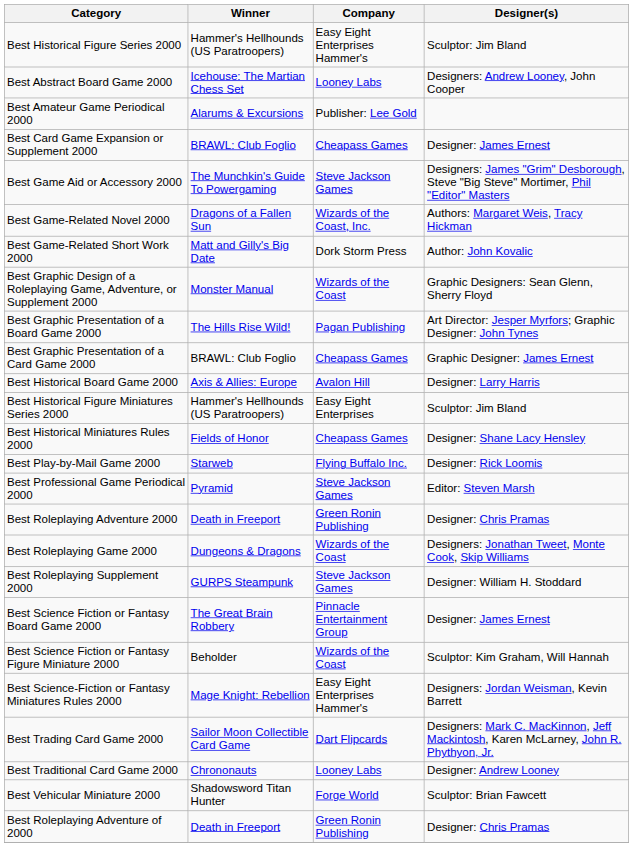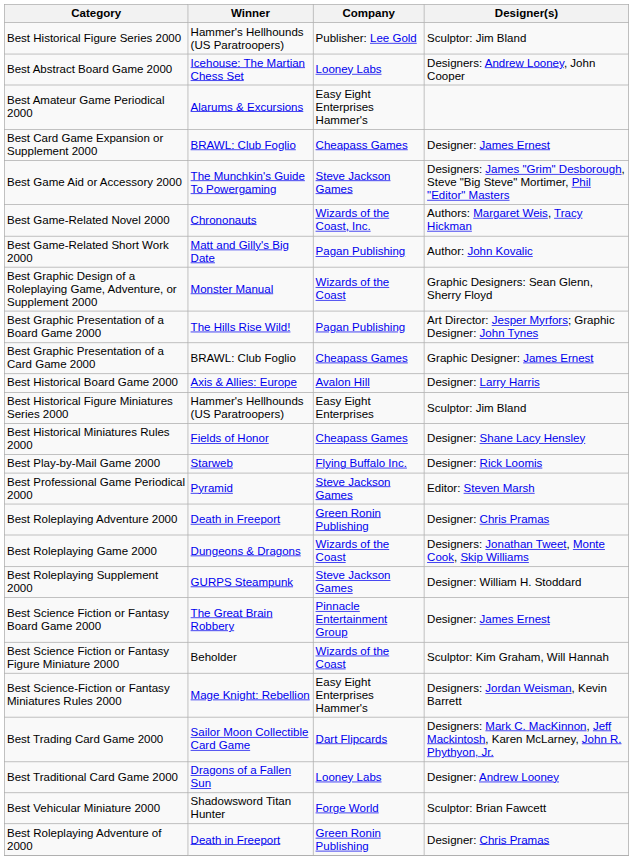 <table class="wikitable">
 <tr>
 <th>Category</th>
 <th>Winner</th>
 <th>Company</th>
 <th>Designer(s)</th>
 </tr>
 <tr>
 <td>Best Historical Figure Series 2000</td>
 <td>Hammer's Hellhounds (US Paratroopers)</td>
-<td>Easy Eight Enterprises Hammer's</td>
+<td>Publisher: <a href='#'>Lee Gold</a></td>
 <td>Sculptor: Jim Bland</td>
 </tr>
 <tr>
 <td>Best Abstract Board Game 2000</td>
 <td><a href='#'>Icehouse: The Martian Chess Set</a></td>
 <td><a href='#'>Looney Labs</a></td>
 <td>Designers: <a href='#'>Andrew Looney</a>, John Cooper</td>
 </tr>
 <tr>
 <td>Best Amateur Game Periodical 2000</td>
 <td><a href='#'>Alarums & Excursions</a></td>
-<td>Publisher: <a href='#'>Lee Gold</a></td>
+<td>Easy Eight Enterprises Hammer's</td>
 <td></td>
 </tr>
 <tr>
 <td>Best Card Game Expansion or Supplement 2000</td>
 <td><a href='#'>BRAWL: Club Foglio</a></td>
 <td><a href='#'>Cheapass Games</a></td>
 <td>Designer: <a href='#'>James Ernest</a></td>
 </tr>
 <tr>
 <td>Best Game Aid or Accessory 2000</td>
 <td><a href='#'>The Munchkin's Guide To Powergaming</a></td>
 <td><a href='#'>Steve Jackson Games</a></td>
 <td>Designers: <a href='#'>James "Grim" Desborough</a>, Steve "Big Steve" Mortimer, <a href='#'>Phil "Editor" Masters</a></td>
 </tr>
 <tr>
 <td>Best Game-Related Novel 2000</td>
-<td><a href='#'>Dragons of a Fallen Sun</a></td>
+<td><a href='#'>Chrononauts</a></td>
 <td><a href='#'>Wizards of the Coast, Inc.</a></td>
 <td>Authors: <a href='#'>Margaret Weis</a>, <a href='#'>Tracy Hickman</a></td>
 </tr>
 <tr>
 <td>Best Game-Related Short Work 2000</td>
 <td><a href='#'>Matt and Gilly's Big Date</a></td>
-<td>Dork Storm Press</td>
+<td><a href='#'>Pagan Publishing</a></td>
 <td>Author: <a href='#'>John Kovalic</a></td>
 </tr>
 <tr>
 <td>Best Graphic Design of a Roleplaying Game, Adventure, or Supplement 2000</td>
 <td><a href='#'>Monster Manual</a></td>
 <td><a href='#'>Wizards of the Coast</a></td>
 <td>Graphic Designers: Sean Glenn, Sherry Floyd</td>
 </tr>
 <tr>
 <td>Best Graphic Presentation of a Board Game 2000</td>
 <td><a href='#'>The Hills Rise Wild!</a></td>
 <td><a href='#'>Pagan Publishing</a></td>
 <td>Art Director: <a href='#'>Jesper Myrfors</a>; Graphic Designer: <a href='#'>John Tynes</a></td>
 </tr>
 <tr>
 <td>Best Graphic Presentation of a Card Game 2000</td>
 <td>BRAWL: Club Foglio</td>
 <td><a href='#'>Cheapass Games</a></td>
 <td>Graphic Designer: <a href='#'>James Ernest</a></td>
 </tr>
 <tr>
 <td>Best Historical Board Game 2000</td>
 <td><a href='#'>Axis & Allies: Europe</a></td>
 <td><a href='#'>Avalon Hill</a></td>
 <td>Designer: <a href='#'>Larry Harris</a></td>
 </tr>
 <tr>
 <td>Best Historical Figure Miniatures Series 2000</td>
 <td>Hammer's Hellhounds (US Paratroopers)</td>
 <td>Easy Eight Enterprises</td>
 <td>Sculptor: Jim Bland</td>
 </tr>
 <tr>
 <td>Best Historical Miniatures Rules 2000</td>
 <td><a href='#'>Fields of Honor</a></td>
 <td><a href='#'>Cheapass Games</a></td>
 <td>Designer: <a href='#'>Shane Lacy Hensley</a></td>
 </tr>
 <tr>
 <td>Best Play-by-Mail Game 2000</td>
 <td><a href='#'>Starweb</a></td>
 <td><a href='#'>Flying Buffalo Inc.</a></td>
 <td>Designer: <a href='#'>Rick Loomis</a></td>
 </tr>
 <tr>
 <td>Best Professional Game Periodical 2000</td>
 <td><a href='#'>Pyramid</a></td>
 <td><a href='#'>Steve Jackson Games</a></td>
 <td>Editor: <a href='#'>Steven Marsh</a></td>
 </tr>
 <tr>
 <td>Best Roleplaying Adventure 2000</td>
 <td><a href='#'>Death in Freeport</a></td>
 <td><a href='#'>Green Ronin Publishing</a></td>
 <td>Designer: <a href='#'>Chris Pramas</a></td>
 </tr>
 <tr>
 <td>Best Roleplaying Game 2000</td>
 <td><a href='#'>Dungeons & Dragons</a></td>
 <td><a href='#'>Wizards of the Coast</a></td>
 <td>Designers: <a href='#'>Jonathan Tweet</a>, <a href='#'>Monte Cook</a>, <a href='#'>Skip Williams</a></td>
 </tr>
 <tr>
 <td>Best Roleplaying Supplement 2000</td>
 <td><a href='#'>GURPS Steampunk</a></td>
 <td><a href='#'>Steve Jackson Games</a></td>
 <td>Designer: William H. Stoddard</td>
 </tr>
 <tr>
 <td>Best Science Fiction or Fantasy Board Game 2000</td>
 <td><a href='#'>The Great Brain Robbery</a></td>
 <td><a href='#'>Pinnacle Entertainment Group</a></td>
 <td>Designer: <a href='#'>James Ernest</a></td>
 </tr>
 <tr>
 <td>Best Science Fiction or Fantasy Figure Miniature 2000</td>
 <td>Beholder</td>
 <td><a href='#'>Wizards of the Coast</a></td>
 <td>Sculptor: Kim Graham, Will Hannah</td>
 </tr>
 <tr>
 <td>Best Science-Fiction or Fantasy Miniatures Rules 2000</td>
 <td><a href='#'>Mage Knight: Rebellion</a></td>
 <td>Easy Eight Enterprises Hammer's</td>
 <td>Designers: <a href='#'>Jordan Weisman</a>, Kevin Barrett</td>
 </tr>
 <tr>
 <td>Best Trading Card Game 2000</td>
 <td><a href='#'>Sailor Moon Collectible Card Game</a></td>
 <td><a href='#'>Dart Flipcards</a></td>
 <td>Designers: <a href='#'>Mark C. MacKinnon</a>, <a href='#'>Jeff Mackintosh</a>, Karen McLarney, <a href='#'>John R. Phythyon, Jr.</a></td>
 </tr>
 <tr>
 <td>Best Traditional Card Game 2000</td>
-<td><a href='#'>Chrononauts</a></td>
+<td><a href='#'>Dragons of a Fallen Sun</a></td>
 <td><a href='#'>Looney Labs</a></td>
 <td>Designer: <a href='#'>Andrew Looney</a></td>
 </tr>
 <tr>
 <td>Best Vehicular Miniature 2000</td>
 <td>Shadowsword Titan Hunter</td>
 <td><a href='#'>Forge World</a></td>
 <td>Sculptor: Brian Fawcett</td>
 </tr>
 <tr>
 <td>Best Roleplaying Adventure of 2000</td>
 <td><a href='#'>Death in Freeport</a></td>
 <td><a href='#'>Green Ronin Publishing</a></td>
 <td>Designer: <a href='#'>Chris Pramas</a></td>
 </tr>
 <tr>
 </tr>
 </table>
